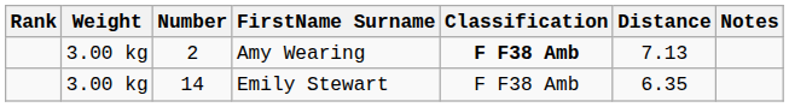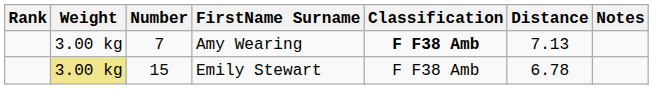 <table class="wikitable sortable" style="text-align:center">
 <tr>
 <th>Rank</th>
 <th>Weight</th>
 <th>Number</th>
 <th>FirstName Surname</th>
 <th>Classification</th>
 <th>Distance</th>
 <th>Notes</th>
 </tr>
 <tr>
 <td></td>
 <td>3.00 kg</td>
-<td>2</td>
+<td>7</td>
 <td style="text-align:left"> Amy Wearing</td>
 <td><strong>F F38 Amb</strong></td>
 <td>7.13</td>
 <td></td>
 </tr>
 <tr>
 <td></td>
-<td>3.00 kg</td>
-<td>14</td>
+<td style="background: khaki;">3.00 kg</td>
+<td>15</td>
 <td style="text-align:left"> Emily Stewart</td>
 <td>F F38 Amb</td>
-<td>6.35</td>
+<td>6.78</td>
 <td></td>
 </tr>
 </table>
